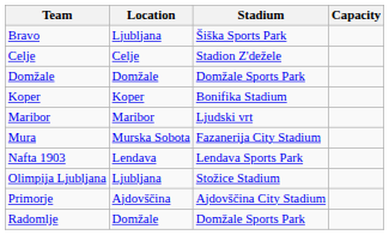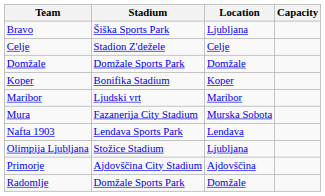 <table class="wikitable sortable">
 <tr>
 <th>Team</th>
+<th>Stadium</th>
 <th>Location</th>
-<th>Stadium</th>
 <th>Capacity</th>
 </tr>
 <tr>
 <td><a href='#'>Bravo</a></td>
+<td><a href='#'>Šiška Sports Park</a></td>
 <td><a href='#'>Ljubljana</a></td>
-<td><a href='#'>Šiška Sports Park</a></td>
 <td style="text-align:center"></td>
 </tr>
 <tr>
 <td><a href='#'>Celje</a></td>
+<td><a href='#'>Stadion Z'dežele</a></td>
 <td><a href='#'>Celje</a></td>
-<td><a href='#'>Stadion Z'dežele</a></td>
 <td style="text-align:center"></td>
 </tr>
 <tr>
 <td><a href='#'>Domžale</a></td>
+<td><a href='#'>Domžale Sports Park</a></td>
 <td><a href='#'>Domžale</a></td>
-<td><a href='#'>Domžale Sports Park</a></td>
 <td style="text-align:center"></td>
 </tr>
 <tr>
 <td><a href='#'>Koper</a></td>
+<td><a href='#'>Bonifika Stadium</a></td>
 <td><a href='#'>Koper</a></td>
-<td><a href='#'>Bonifika Stadium</a></td>
 <td style="text-align:center"></td>
 </tr>
 <tr>
 <td><a href='#'>Maribor</a></td>
+<td><a href='#'>Ljudski vrt</a></td>
 <td><a href='#'>Maribor</a></td>
-<td><a href='#'>Ljudski vrt</a></td>
 <td style="text-align:center"></td>
 </tr>
 <tr>
 <td><a href='#'>Mura</a></td>
+<td><a href='#'>Fazanerija City Stadium</a></td>
 <td><a href='#'>Murska Sobota</a></td>
-<td><a href='#'>Fazanerija City Stadium</a></td>
 <td style="text-align:center"></td>
 </tr>
 <tr>
 <td><a href='#'>Nafta 1903</a></td>
+<td><a href='#'>Lendava Sports Park</a></td>
 <td><a href='#'>Lendava</a></td>
-<td><a href='#'>Lendava Sports Park</a></td>
 <td style="text-align:center"></td>
 </tr>
 <tr>
 <td><a href='#'>Olimpija Ljubljana</a></td>
+<td><a href='#'>Stožice Stadium</a></td>
 <td><a href='#'>Ljubljana</a></td>
-<td><a href='#'>Stožice Stadium</a></td>
 <td style="text-align:center"></td>
 </tr>
 <tr>
 <td><a href='#'>Primorje</a></td>
+<td><a href='#'>Ajdovščina City Stadium</a></td>
 <td><a href='#'>Ajdovščina</a></td>
-<td><a href='#'>Ajdovščina City Stadium</a></td>
 <td style="text-align:center"></td>
 </tr>
 <tr>
 <td><a href='#'>Radomlje</a></td>
+<td><a href='#'>Domžale Sports Park</a></td>
 <td><a href='#'>Domžale</a></td>
-<td><a href='#'>Domžale Sports Park</a></td>
 <td style="text-align:center"></td>
 </tr>
 </table>
